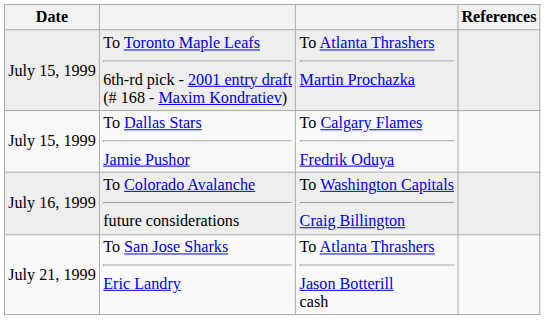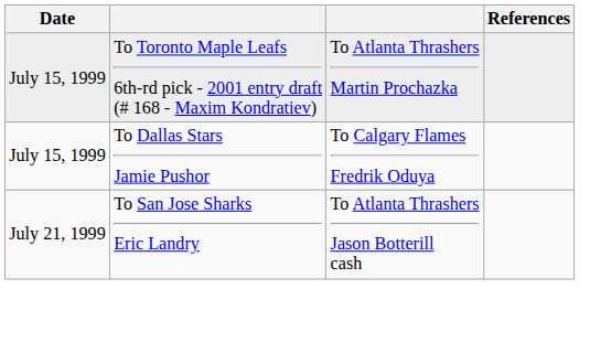 <table class="wikitable">
 <tr>
 <th>Date</th>
 <th></th>
 <th></th>
 <th>References</th>
 </tr>
 <tr bgcolor="#eeeeee">
 <td>July 15, 1999</td>
 <td valign="top">To <a href='#'>Toronto Maple Leafs</a><hr>6th-rd pick - <a href='#'>2001 entry draft</a><br>(# 168 - <a href='#'>Maxim Kondratiev</a>)</td>
 <td valign="top">To <a href='#'>Atlanta Thrashers</a><hr><a href='#'>Martin Prochazka</a></td>
 <td></td>
 </tr>
 <tr>
 <td>July 15, 1999</td>
 <td valign="top">To <a href='#'>Dallas Stars</a><hr><a href='#'>Jamie Pushor</a></td>
 <td valign="top">To <a href='#'>Calgary Flames</a><hr><a href='#'>Fredrik Oduya</a></td>
 <td></td>
 </tr>
-<tr bgcolor="#eeeeee">
-<td>July 16, 1999</td>
-<td valign="top">To <a href='#'>Colorado Avalanche</a><hr>future considerations</td>
-<td valign="top">To <a href='#'>Washington Capitals</a><hr><a href='#'>Craig Billington</a></td>
-<td></td>
-</tr>
 <tr>
 <td>July 21, 1999</td>
 <td valign="top">To <a href='#'>San Jose Sharks</a><hr><a href='#'>Eric Landry</a></td>
 <td valign="top">To <a href='#'>Atlanta Thrashers</a><hr><a href='#'>Jason Botterill</a><br>cash</td>
 <td></td>
 </tr>
 </table>
